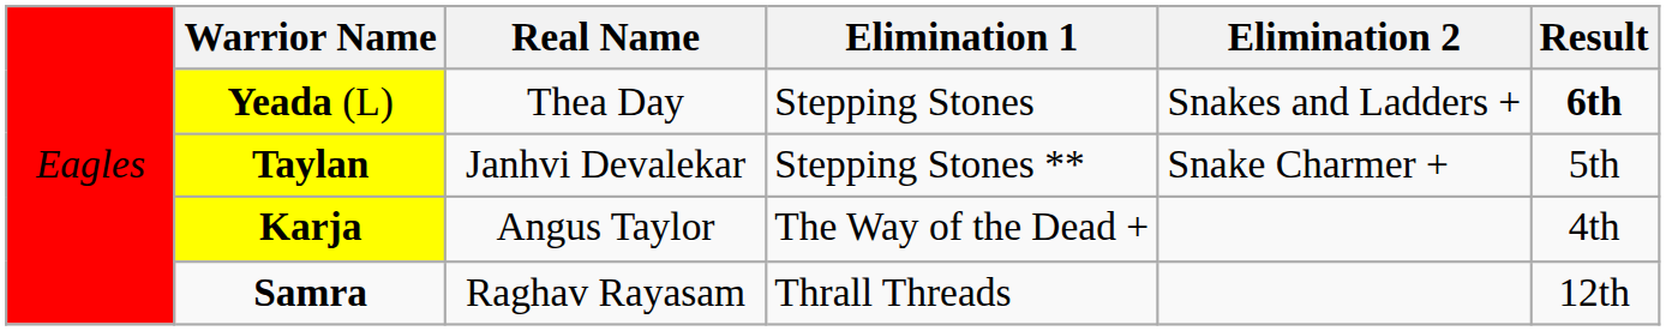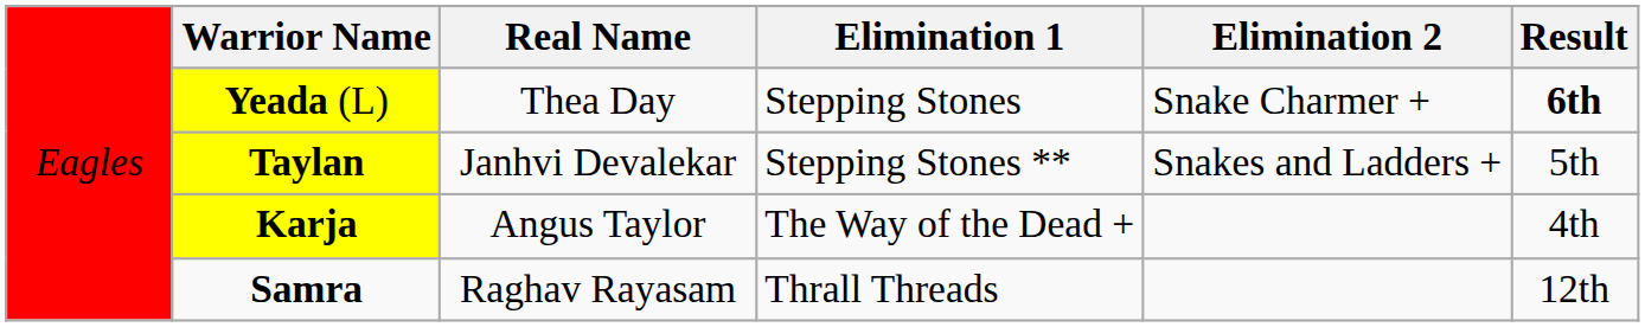 <table class="wikitable">
 <tr>
 <td rowspan="5" bgcolor="red" style="color:black" width="60" align="center"><em>Eagles</em></td>
 <th>Warrior Name</th>
 <th>Real Name</th>
 <th>Elimination 1</th>
 <th>Elimination 2</th>
 <th>Result</th>
 </tr>
 <tr>
 <td bgcolor="yellow" align="center"><strong>Yeada</strong> (L)</td>
 <td width="120px" align="center">Thea Day</td>
 <td>Stepping Stones</td>
-<td>Snakes and Ladders +</td>
+<td>Snake Charmer +</td>
 <td align="center"><strong>6th</strong></td>
 </tr>
 <tr>
 <td bgcolor="yellow" align="center"><strong>Taylan</strong></td>
 <td align="center">Janhvi Devalekar</td>
 <td>Stepping Stones **</td>
-<td>Snake Charmer +</td>
+<td>Snakes and Ladders +</td>
 <td align="center">5th</td>
 </tr>
 <tr>
 <td bgcolor="yellow" align="center"><strong>Karja</strong></td>
 <td align="center">Angus Taylor</td>
 <td>The Way of the Dead +</td>
 <td></td>
 <td align="center">4th</td>
 </tr>
 <tr>
 <td align="center"><strong>Samra</strong></td>
 <td align="center">Raghav Rayasam</td>
 <td>Thrall Threads</td>
 <td></td>
 <td align="center">12th</td>
 </tr>
 </table>
